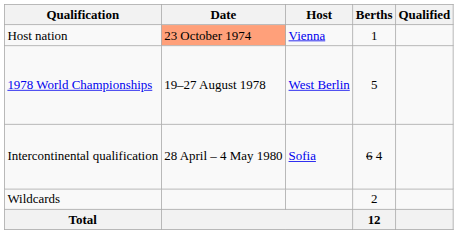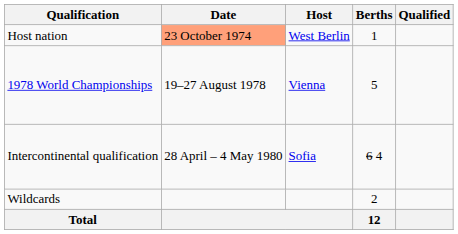 <table class="wikitable">
 <tr>
 <th>Qualification</th>
 <th>Date</th>
 <th>Host</th>
 <th>Berths</th>
 <th>Qualified</th>
 </tr>
 <tr>
 <td>Host nation</td>
 <td style="background: lightsalmon;">23 October 1974</td>
-<td> <a href='#'>Vienna</a></td>
+<td> <a href='#'>West Berlin</a></td>
 <td align=center>1</td>
 <td></td>
 </tr>
 <tr>
 <td><a href='#'>1978 World Championships</a></td>
 <td>19–27 August 1978</td>
-<td> <a href='#'>West Berlin</a></td>
+<td> <a href='#'>Vienna</a></td>
 <td align=center>5</td>
 <td><br><br><br><s></s><br><br><s></s></td>
 </tr>
 <tr>
 <td>Intercontinental qualification</td>
 <td>28 April – 4 May 1980</td>
 <td> <a href='#'>Sofia</a></td>
 <td align=center><s>6</s> 4</td>
 <td><br><br><br><br></td>
 </tr>
 <tr>
 <td>Wildcards</td>
 <td></td>
 <td></td>
 <td align=center>2</td>
 <td><br></td>
 </tr>
 <tr>
 <th>Total</th>
 <th colspan=2></th>
 <th>12</th>
 <th></th>
 </tr>
 </table>
